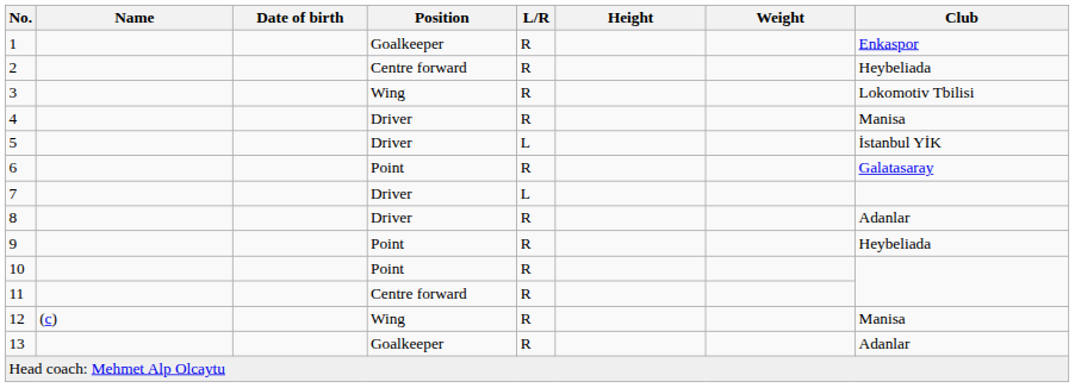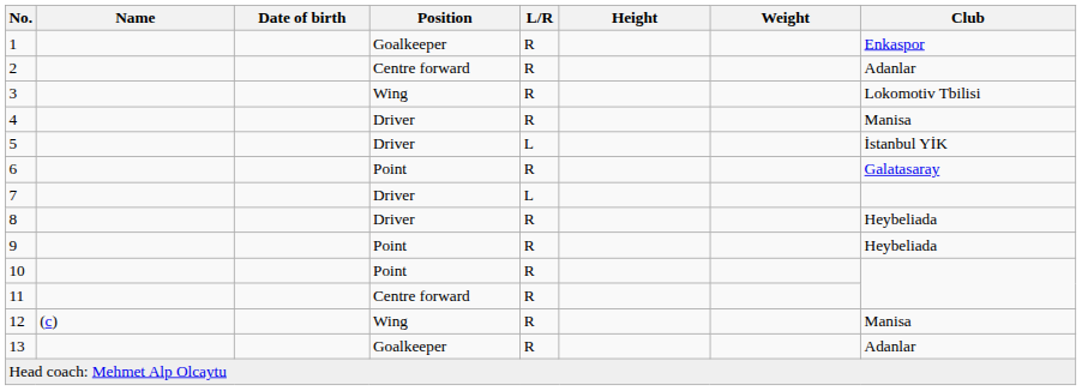 <table class=wikitable sortable style=font-size:100%; text-align:center;>
 <tr>
 <th>No.</th>
 <th style=width:12em>Name</th>
 <th style=width:8em>Date of birth</th>
 <th style=width:9em>Position</th>
 <th style=width:2em>L/R</th>
 <th style=width:9em>Height</th>
 <th style=width:9em>Weight</th>
 <th style=width:13em>Club</th>
 </tr>
 <tr>
 <td>1</td>
 <td align=left></td>
 <td align=right></td>
 <td>Goalkeeper</td>
 <td>R</td>
 <td></td>
 <td></td>
 <td> <a href='#'>Enkaspor</a></td>
 </tr>
 <tr>
 <td>2</td>
 <td align=left></td>
 <td align=right></td>
 <td>Centre forward</td>
 <td>R</td>
 <td></td>
 <td></td>
-<td> Heybeliada</td>
+<td> Adanlar</td>
 </tr>
 <tr>
 <td>3</td>
 <td align=left></td>
 <td align=right></td>
 <td>Wing</td>
 <td>R</td>
 <td></td>
 <td></td>
 <td> Lokomotiv Tbilisi</td>
 </tr>
 <tr>
 <td>4</td>
 <td align=left></td>
 <td align=right></td>
 <td>Driver</td>
 <td>R</td>
 <td></td>
 <td></td>
 <td> Manisa</td>
 </tr>
 <tr>
 <td>5</td>
 <td align=left></td>
 <td align=right></td>
 <td>Driver</td>
 <td>L</td>
 <td></td>
 <td></td>
 <td> İstanbul YİK</td>
 </tr>
 <tr>
 <td>6</td>
 <td align=left></td>
 <td align=right></td>
 <td>Point</td>
 <td>R</td>
 <td></td>
 <td></td>
 <td> <a href='#'>Galatasaray</a></td>
 </tr>
 <tr>
 <td>7</td>
 <td align=left></td>
 <td align=right></td>
 <td>Driver</td>
 <td>L</td>
 <td></td>
 <td></td>
 </tr>
 <tr>
 <td>8</td>
 <td align=left></td>
 <td align=right></td>
 <td>Driver</td>
 <td>R</td>
 <td></td>
 <td></td>
-<td> Adanlar</td>
+<td> Heybeliada</td>
 </tr>
 <tr>
 <td>9</td>
 <td align=left></td>
 <td align=right></td>
 <td>Point</td>
 <td>R</td>
 <td></td>
 <td></td>
 <td> Heybeliada</td>
 </tr>
 <tr>
 <td>10</td>
 <td align=left></td>
 <td align=right></td>
 <td>Point</td>
 <td>R</td>
 <td></td>
 <td></td>
 </tr>
 <tr>
 <td>11</td>
 <td align=left></td>
 <td align=right></td>
 <td>Centre forward</td>
 <td>R</td>
 <td></td>
 <td></td>
 </tr>
 <tr>
 <td>12</td>
 <td align=left> (<a href='#'>c</a>)</td>
 <td align=right></td>
 <td>Wing</td>
 <td>R</td>
 <td></td>
 <td></td>
 <td> Manisa</td>
 </tr>
 <tr>
 <td>13</td>
 <td align=left></td>
 <td align=right></td>
 <td>Goalkeeper</td>
 <td>R</td>
 <td></td>
 <td></td>
 <td> Adanlar</td>
 </tr>
 <tr style="background:#efefef;">
 <td colspan="8" style="text-align:left;">Head coach: <a href='#'>Mehmet Alp Olcaytu</a></td>
 </tr>
 </table>
